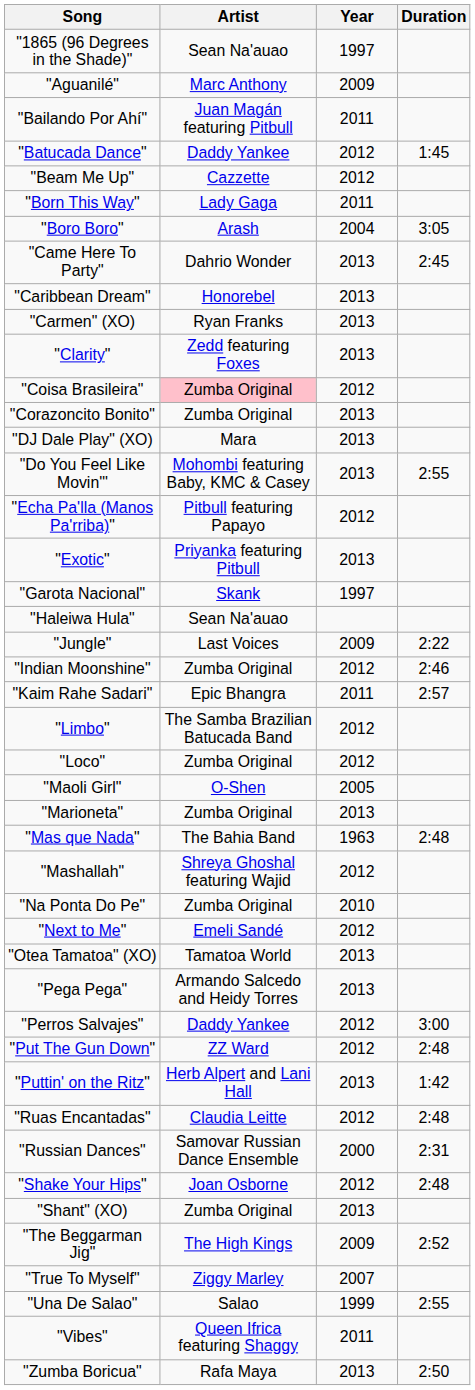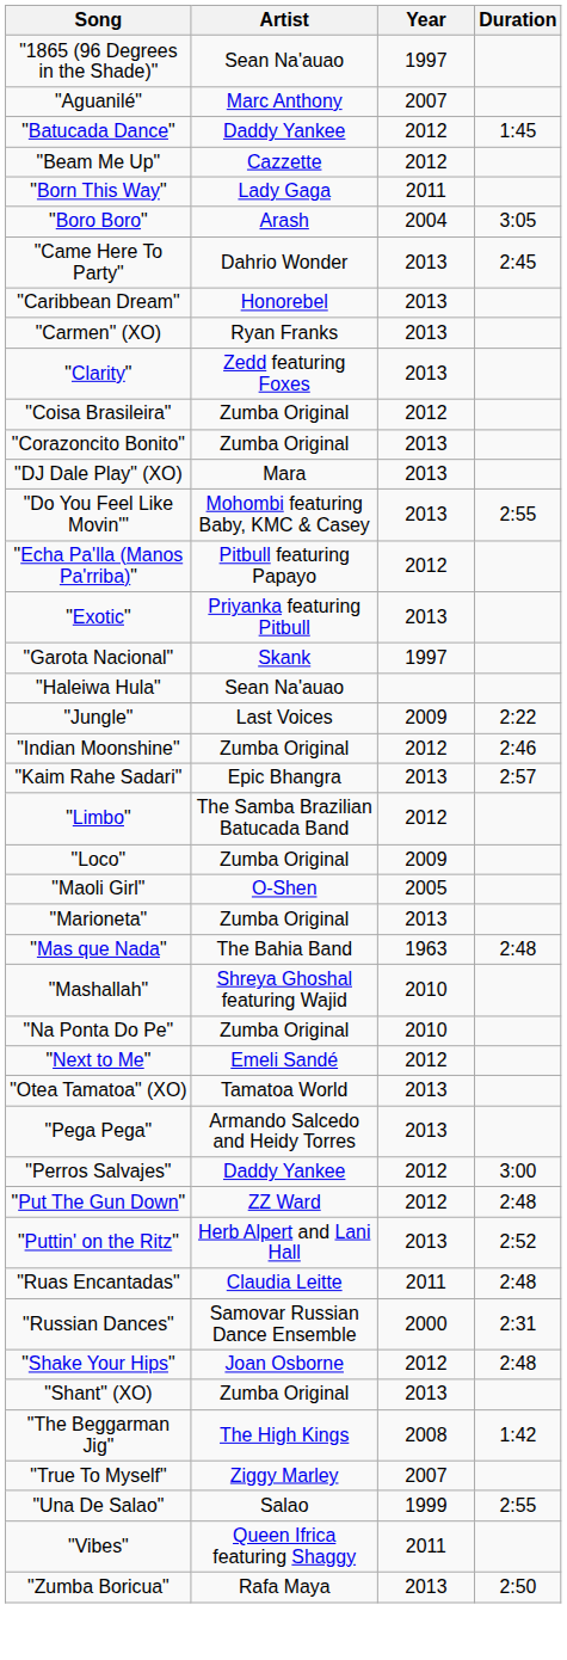 <table class="wikitable sortable" style="text-align:center;">
 <tr>
 <th scope="col" style="width:150px;">Song</th>
 <th scope="col" style="width:150px;">Artist</th>
 <th scope="col" style="width:75px;">Year</th>
 <th>Duration</th>
 </tr>
 <tr>
 <td>"1865 (96 Degrees in the Shade)"</td>
 <td>Sean Na'auao</td>
 <td>1997</td>
 <td></td>
 </tr>
 <tr>
 <td>"Aguanilé"</td>
 <td><a href='#'>Marc Anthony</a></td>
-<td>2009</td>
-<td></td>
-</tr>
-<tr>
-<td>"Bailando Por Ahí"</td>
-<td><a href='#'>Juan Magán</a> featuring <a href='#'>Pitbull</a></td>
-<td>2011</td>
+<td>2007</td>
 <td></td>
 </tr>
 <tr>
 <td>"<a href='#'>Batucada Dance</a>"</td>
 <td><a href='#'>Daddy Yankee</a></td>
 <td>2012</td>
 <td>1:45</td>
 </tr>
 <tr>
 <td>"Beam Me Up"</td>
 <td><a href='#'>Cazzette</a></td>
 <td>2012</td>
 <td></td>
 </tr>
 <tr>
 <td>"<a href='#'>Born This Way</a>"</td>
 <td><a href='#'>Lady Gaga</a></td>
 <td>2011</td>
 <td></td>
 </tr>
 <tr>
 <td>"<a href='#'>Boro Boro</a>"</td>
 <td><a href='#'>Arash</a></td>
 <td>2004</td>
 <td>3:05</td>
 </tr>
 <tr>
 <td>"Came Here To Party"</td>
 <td>Dahrio Wonder</td>
 <td>2013</td>
 <td>2:45</td>
 </tr>
 <tr>
 <td>"Caribbean Dream"</td>
 <td><a href='#'>Honorebel</a></td>
 <td>2013</td>
 <td></td>
 </tr>
 <tr>
 <td>"Carmen" (XO)</td>
 <td>Ryan Franks</td>
 <td>2013</td>
 <td></td>
 </tr>
 <tr>
 <td>"<a href='#'>Clarity</a>"</td>
 <td><a href='#'>Zedd</a> featuring <a href='#'>Foxes</a></td>
 <td>2013</td>
 <td></td>
 </tr>
 <tr>
 <td>"Coisa Brasileira"</td>
-<td style="background: pink;">Zumba Original</td>
+<td>Zumba Original</td>
 <td>2012</td>
 <td></td>
 </tr>
 <tr>
 <td>"Corazoncito Bonito"</td>
 <td>Zumba Original</td>
 <td>2013</td>
 <td></td>
 </tr>
 <tr>
 <td>"DJ Dale Play" (XO)</td>
 <td>Mara</td>
 <td>2013</td>
 <td></td>
 </tr>
 <tr>
 <td>"Do You Feel Like Movin'"</td>
 <td><a href='#'>Mohombi</a> featuring Baby, KMC & Casey</td>
 <td>2013</td>
 <td>2:55</td>
 </tr>
 <tr>
 <td>"<a href='#'>Echa Pa'lla (Manos Pa'rriba)</a>"</td>
 <td><a href='#'>Pitbull</a> featuring Papayo</td>
 <td>2012</td>
 <td></td>
 </tr>
 <tr>
 <td>"<a href='#'>Exotic</a>"</td>
 <td><a href='#'>Priyanka</a> featuring <a href='#'>Pitbull</a></td>
 <td>2013</td>
 <td></td>
 </tr>
 <tr>
 <td>"Garota Nacional"</td>
 <td><a href='#'>Skank</a></td>
 <td>1997</td>
 <td></td>
 </tr>
 <tr>
 <td>"Haleiwa Hula"</td>
 <td>Sean Na'auao</td>
 <td></td>
 <td></td>
 </tr>
 <tr>
 <td>"Jungle"</td>
 <td>Last Voices</td>
 <td>2009</td>
 <td>2:22</td>
 </tr>
 <tr>
 <td>"Indian Moonshine"</td>
 <td>Zumba Original</td>
 <td>2012</td>
 <td>2:46</td>
 </tr>
 <tr>
 <td>"Kaim Rahe Sadari"</td>
 <td>Epic Bhangra</td>
-<td>2011</td>
+<td>2013</td>
 <td>2:57</td>
 </tr>
 <tr>
 <td>"<a href='#'>Limbo</a>"</td>
 <td>The Samba Brazilian Batucada Band</td>
 <td>2012</td>
 <td></td>
 </tr>
 <tr>
 <td>"Loco"</td>
 <td>Zumba Original</td>
-<td>2012</td>
+<td>2009</td>
 <td></td>
 </tr>
 <tr>
 <td>"Maoli Girl"</td>
 <td><a href='#'>O-Shen</a></td>
 <td>2005</td>
 <td></td>
 </tr>
 <tr>
 <td>"Marioneta"</td>
 <td>Zumba Original</td>
 <td>2013</td>
 <td></td>
 </tr>
 <tr>
 <td>"<a href='#'>Mas que Nada</a>"</td>
 <td>The Bahia Band</td>
 <td>1963</td>
 <td>2:48</td>
 </tr>
 <tr>
 <td>"Mashallah"</td>
 <td><a href='#'>Shreya Ghoshal</a> featuring Wajid</td>
-<td>2012</td>
+<td>2010</td>
 <td></td>
 </tr>
 <tr>
 <td>"Na Ponta Do Pe"</td>
 <td>Zumba Original</td>
 <td>2010</td>
 <td></td>
 </tr>
 <tr>
 <td>"<a href='#'>Next to Me</a>"</td>
 <td><a href='#'>Emeli Sandé</a></td>
 <td>2012</td>
 <td></td>
 </tr>
 <tr>
 <td>"Otea Tamatoa" (XO)</td>
 <td>Tamatoa World</td>
 <td>2013</td>
 <td></td>
 </tr>
 <tr>
 <td>"Pega Pega"</td>
 <td>Armando Salcedo and Heidy Torres</td>
 <td>2013</td>
 <td></td>
 </tr>
 <tr>
 <td>"Perros Salvajes"</td>
 <td><a href='#'>Daddy Yankee</a></td>
 <td>2012</td>
 <td>3:00</td>
 </tr>
 <tr>
 <td>"<a href='#'>Put The Gun Down</a>"</td>
 <td><a href='#'>ZZ Ward</a></td>
 <td>2012</td>
 <td>2:48</td>
 </tr>
 <tr>
 <td>"<a href='#'>Puttin' on the Ritz</a>"</td>
 <td><a href='#'>Herb Alpert</a> and <a href='#'>Lani Hall</a></td>
 <td>2013</td>
-<td>1:42</td>
+<td>2:52</td>
 </tr>
 <tr>
 <td>"Ruas Encantadas"</td>
 <td><a href='#'>Claudia Leitte</a></td>
-<td>2012</td>
+<td>2011</td>
 <td>2:48</td>
 </tr>
 <tr>
 <td>"Russian Dances"</td>
 <td>Samovar Russian Dance Ensemble</td>
 <td>2000</td>
 <td>2:31</td>
 </tr>
 <tr>
 <td>"<a href='#'>Shake Your Hips</a>"</td>
 <td><a href='#'>Joan Osborne</a></td>
 <td>2012</td>
 <td>2:48</td>
 </tr>
 <tr>
 <td>"Shant" (XO)</td>
 <td>Zumba Original</td>
 <td>2013</td>
 <td></td>
 </tr>
 <tr>
 <td>"The Beggarman Jig"</td>
 <td><a href='#'>The High Kings</a></td>
-<td>2009</td>
-<td>2:52</td>
+<td>2008</td>
+<td>1:42</td>
 </tr>
 <tr>
 <td>"True To Myself"</td>
 <td><a href='#'>Ziggy Marley</a></td>
 <td>2007</td>
 <td></td>
 </tr>
 <tr>
 <td>"Una De Salao"</td>
 <td>Salao</td>
 <td>1999</td>
 <td>2:55</td>
 </tr>
 <tr>
 <td>"Vibes"</td>
 <td><a href='#'>Queen Ifrica</a> featuring <a href='#'>Shaggy</a></td>
 <td>2011</td>
 <td></td>
 </tr>
 <tr>
 <td>"Zumba Boricua"</td>
 <td>Rafa Maya</td>
 <td>2013</td>
 <td>2:50</td>
 </tr>
 </table>
